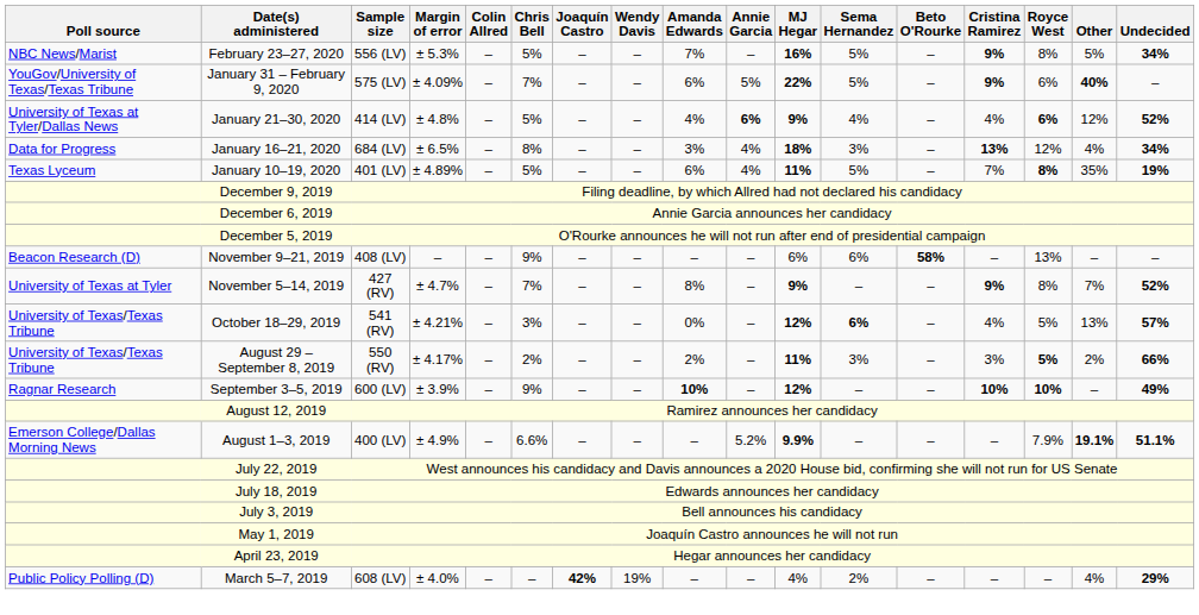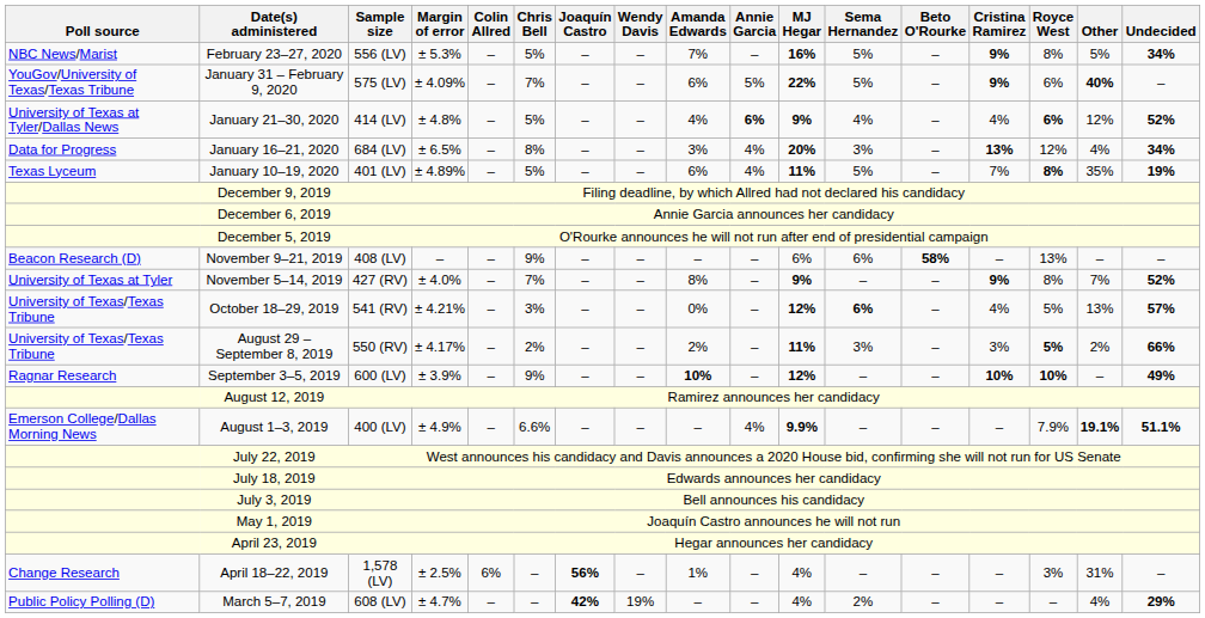 <table class="wikitable" style="font-size:90%;text-align:center;">
 <tr valign=bottom>
 <th>Poll source</th>
 <th>Date(s)<br>administered</th>
 <th>Sample<br>size</th>
 <th>Margin<br>of error</th>
 <th>Colin<br>Allred</th>
 <th>Chris<br>Bell</th>
 <th>Joaquín<br>Castro</th>
 <th>Wendy<br>Davis</th>
 <th>Amanda<br>Edwards</th>
 <th>Annie<br>Garcia</th>
 <th>MJ<br>Hegar</th>
 <th>Sema<br>Hernandez</th>
 <th>Beto<br>O'Rourke</th>
 <th>Cristina<br>Ramirez</th>
 <th>Royce<br>West</th>
 <th>Other</th>
 <th>Undecided</th>
 </tr>
 <tr>
 <td style="text-align:left;"><a href='#'>NBC News</a>/<a href='#'>Marist</a></td>
 <td>February 23–27, 2020</td>
 <td>556 (LV)</td>
 <td>± 5.3%</td>
 <td>–</td>
 <td>5%</td>
 <td>–</td>
 <td>–</td>
 <td>7%</td>
 <td>–</td>
 <td><strong>16%</strong></td>
 <td>5%</td>
 <td>–</td>
 <td><strong>9%</strong></td>
 <td>8%</td>
 <td>5%</td>
 <td><strong>34%</strong></td>
 </tr>
 <tr>
 <td style="text-align:left;"><a href='#'>YouGov</a>/<a href='#'>University of Texas</a>/<a href='#'>Texas Tribune</a></td>
 <td>January 31 – February 9, 2020</td>
 <td>575 (LV)</td>
 <td>± 4.09%</td>
 <td>–</td>
 <td>7%</td>
 <td>–</td>
 <td>–</td>
 <td>6%</td>
 <td>5%</td>
 <td><strong>22%</strong></td>
 <td>5%</td>
 <td>–</td>
 <td><strong>9%</strong></td>
 <td>6%</td>
 <td><strong>40%</strong></td>
 <td>–</td>
 </tr>
 <tr>
 <td style="text-align:left;"><a href='#'>University of Texas at Tyler</a>/<a href='#'>Dallas News</a></td>
 <td>January 21–30, 2020</td>
 <td>414 (LV)</td>
 <td>± 4.8%</td>
 <td>–</td>
 <td>5%</td>
 <td>–</td>
 <td>–</td>
 <td>4%</td>
 <td><strong>6%</strong></td>
 <td><strong>9%</strong></td>
 <td>4%</td>
 <td>–</td>
 <td>4%</td>
 <td><strong>6%</strong></td>
 <td>12%</td>
 <td><strong>52%</strong></td>
 </tr>
 <tr>
 <td style="text-align:left;"><a href='#'>Data for Progress</a></td>
 <td>January 16–21, 2020</td>
 <td>684 (LV)</td>
 <td>± 6.5%</td>
 <td>–</td>
 <td>8%</td>
 <td>–</td>
 <td>–</td>
 <td>3%</td>
 <td>4%</td>
-<td><strong>18%</strong></td>
+<td><strong>20%</strong></td>
 <td>3%</td>
 <td>–</td>
 <td><strong>13%</strong></td>
 <td>12%</td>
 <td>4%</td>
 <td><strong>34%</strong></td>
 </tr>
 <tr>
 <td style="text-align:left;"><a href='#'>Texas Lyceum</a></td>
 <td>January 10–19, 2020</td>
 <td>401 (LV)</td>
 <td>± 4.89%</td>
 <td>–</td>
 <td>5%</td>
 <td>–</td>
 <td>–</td>
 <td>6%</td>
 <td>4%</td>
 <td><strong>11%</strong></td>
 <td>5%</td>
 <td>–</td>
 <td>7%</td>
 <td><strong>8%</strong></td>
 <td>35%</td>
 <td><strong>19%</strong></td>
 </tr>
 <tr style="background:lightyellow;">
 <td style="border-right-style:hidden;"></td>
 <td style="border-right-style:hidden;">December 9, 2019</td>
 <td colspan="15">Filing deadline, by which Allred had not declared his candidacy</td>
 </tr>
 <tr style="background:lightyellow;">
 <td style="border-right-style:hidden;"></td>
 <td style="border-right-style:hidden;">December 6, 2019</td>
 <td colspan="15">Annie Garcia announces her candidacy</td>
 </tr>
 <tr style="background:lightyellow;">
 <td style="border-right-style:hidden;"></td>
 <td style="border-right-style:hidden;">December 5, 2019</td>
 <td colspan="15">O'Rourke announces he will not run after end of presidential campaign</td>
 </tr>
 <tr>
 <td style="text-align:left;"><a href='#'>Beacon Research (D)</a></td>
 <td>November 9–21, 2019</td>
 <td>408 (LV)</td>
 <td>–</td>
 <td>–</td>
 <td>9%</td>
 <td>–</td>
 <td>–</td>
 <td>–</td>
 <td>–</td>
 <td>6%</td>
 <td>6%</td>
 <td><strong>58%</strong></td>
 <td>–</td>
 <td>13%</td>
 <td>–</td>
 <td>–</td>
 </tr>
 <tr>
 <td style="text-align:left;"><a href='#'>University of Texas at Tyler</a></td>
 <td>November 5–14, 2019</td>
 <td>427 (RV)</td>
-<td>± 4.7%</td>
+<td>± 4.0%</td>
 <td>–</td>
 <td>7%</td>
 <td>–</td>
 <td>–</td>
 <td>8%</td>
 <td>–</td>
 <td><strong>9%</strong></td>
 <td>–</td>
 <td>–</td>
 <td><strong>9%</strong></td>
 <td>8%</td>
 <td>7%</td>
 <td><strong>52%</strong></td>
 </tr>
 <tr>
 <td style="text-align:left;"><a href='#'>University of Texas</a>/<a href='#'>Texas Tribune</a></td>
 <td>October 18–29, 2019</td>
 <td>541 (RV)</td>
 <td>± 4.21%</td>
 <td>–</td>
 <td>3%</td>
 <td>–</td>
 <td>–</td>
 <td>0%</td>
 <td>–</td>
 <td><strong>12%</strong></td>
 <td><strong>6%</strong></td>
 <td>–</td>
 <td>4%</td>
 <td>5%</td>
 <td>13%</td>
 <td><strong>57%</strong></td>
 </tr>
 <tr>
 <td style="text-align:left;"><a href='#'>University of Texas</a>/<a href='#'>Texas Tribune</a></td>
 <td>August 29 – September 8, 2019</td>
 <td>550 (RV)</td>
 <td>± 4.17%</td>
 <td>–</td>
 <td>2%</td>
 <td>–</td>
 <td>–</td>
 <td>2%</td>
 <td>–</td>
 <td><strong>11%</strong></td>
 <td>3%</td>
 <td>–</td>
 <td>3%</td>
 <td><strong>5%</strong></td>
 <td>2%</td>
 <td><strong>66%</strong></td>
 </tr>
 <tr>
 <td style="text-align:left;"><a href='#'>Ragnar Research</a></td>
 <td>September 3–5, 2019</td>
 <td>600 (LV)</td>
 <td>± 3.9%</td>
 <td>–</td>
 <td>9%</td>
 <td>–</td>
 <td>–</td>
 <td><strong>10%</strong></td>
 <td>–</td>
 <td><strong>12%</strong></td>
 <td>–</td>
 <td>–</td>
 <td><strong>10%</strong></td>
 <td><strong>10%</strong></td>
 <td>–</td>
 <td><strong>49%</strong></td>
 </tr>
 <tr style="background:lightyellow;">
 <td style="border-right-style:hidden;"></td>
 <td style="border-right-style:hidden;">August 12, 2019</td>
 <td colspan="15">Ramirez announces her candidacy</td>
 </tr>
 <tr>
 <td style="text-align:left;"><a href='#'>Emerson College</a>/<a href='#'>Dallas Morning News</a></td>
 <td>August 1–3, 2019</td>
 <td>400 (LV)</td>
 <td>± 4.9%</td>
 <td>–</td>
 <td>6.6%</td>
 <td>–</td>
 <td>–</td>
 <td>–</td>
-<td>5.2%</td>
+<td>4%</td>
 <td><strong>9.9%</strong></td>
 <td>–</td>
 <td>–</td>
 <td>–</td>
 <td>7.9%</td>
 <td><strong>19.1%</strong></td>
 <td><strong>51.1%</strong></td>
 </tr>
 <tr style="background:lightyellow;">
 <td style="border-right-style:hidden;"></td>
 <td style="border-right-style:hidden;">July 22, 2019</td>
 <td colspan="15">West announces his candidacy and Davis announces a 2020 House bid, confirming she will not run for US Senate</td>
 </tr>
 <tr style="background:lightyellow;">
 <td style="border-right-style:hidden;"></td>
 <td style="border-right-style:hidden;">July 18, 2019</td>
 <td colspan="15">Edwards announces her candidacy</td>
 </tr>
 <tr style="background:lightyellow;">
 <td style="border-right-style:hidden;"></td>
 <td style="border-right-style:hidden;">July 3, 2019</td>
 <td colspan="15">Bell announces his candidacy</td>
 </tr>
 <tr style="background:lightyellow;">
 <td style="border-right-style:hidden;"></td>
 <td style="border-right-style:hidden;">May 1, 2019</td>
 <td colspan="15">Joaquín Castro announces he will not run</td>
 </tr>
 <tr style="background:lightyellow;">
 <td style="border-right-style:hidden;"></td>
 <td style="border-right-style:hidden;">April 23, 2019</td>
 <td colspan="15">Hegar announces her candidacy</td>
 </tr>
 <tr>
+<td style="text-align:left;"><a href='#'>Change Research</a></td>
+<td>April 18–22, 2019</td>
+<td>1,578 (LV)</td>
+<td>± 2.5%</td>
+<td>6%</td>
+<td>–</td>
+<td><strong>56%</strong></td>
+<td>–</td>
+<td>1%</td>
+<td>–</td>
+<td>4%</td>
+<td>–</td>
+<td>–</td>
+<td>–</td>
+<td>3%</td>
+<td>31%</td>
+<td>–</td>
+</tr>
+<tr>
 <td style="text-align:left;"><a href='#'>Public Policy Polling (D)</a></td>
 <td>March 5–7, 2019</td>
 <td>608 (LV)</td>
-<td>± 4.0%</td>
+<td>± 4.7%</td>
 <td>–</td>
 <td>–</td>
 <td><strong>42%</strong></td>
 <td>19%</td>
 <td>–</td>
 <td>–</td>
 <td>4%</td>
 <td>2%</td>
 <td>–</td>
 <td>–</td>
 <td>–</td>
 <td>4%</td>
 <td><strong>29%</strong></td>
 </tr>
 </table>
